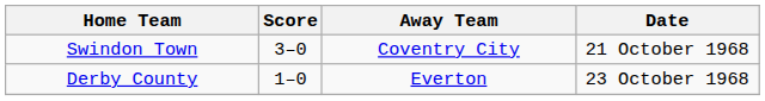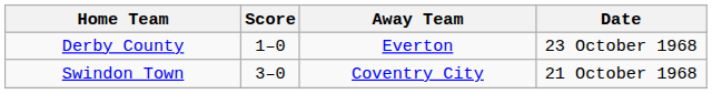 <table class="wikitable" style="text-align:center;">
 <tr>
 <th width=175>Home Team</th>
 <th width=20>Score</th>
 <th width=175>Away Team</th>
 <th width=125>Date</th>
 </tr>
 <tr>
+<td><a href='#'>Derby County</a></td>
+<td>1–0</td>
+<td><a href='#'>Everton</a></td>
+<td>23 October 1968</td>
+</tr>
+<tr>
 <td><a href='#'>Swindon Town</a></td>
 <td>3–0</td>
 <td><a href='#'>Coventry City</a></td>
 <td>21 October 1968</td>
 </tr>
 <tr>
-<td><a href='#'>Derby County</a></td>
-<td>1–0</td>
-<td><a href='#'>Everton</a></td>
-<td>23 October 1968</td>
-</tr>
-<tr>
 </tr>
 </table>
